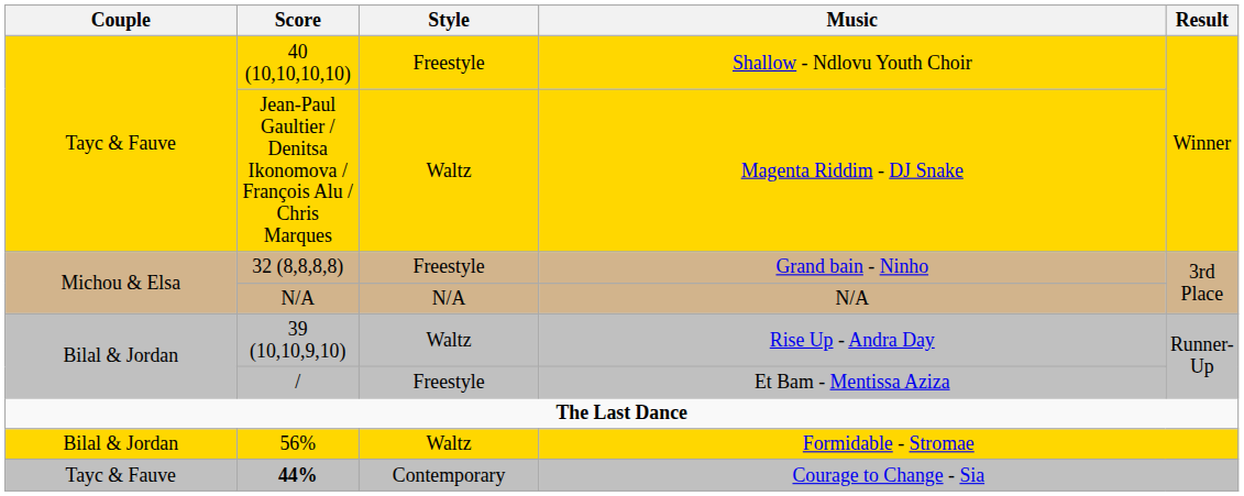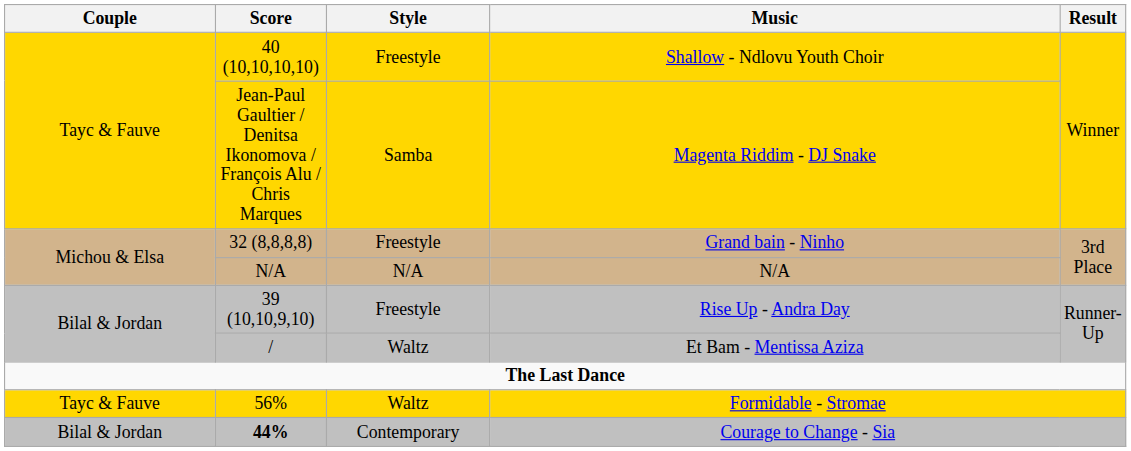 <table class="wikitable" style="width:80%; text-align:center;">
 <tr>
 <th style="width:20%;">Couple</th>
 <th style="width:10%;">Score</th>
 <th style="width:15%;">Style</th>
 <th style="width:60%;">Music</th>
 <th style="width:60%;">Result</th>
 </tr>
 <tr style="background:gold;">
 <td rowspan="2">Tayc & Fauve</td>
 <td style="text-align:center;">40 (10,10,10,10)</td>
 <td style="text-align:center;">Freestyle</td>
 <td><a href='#'>Shallow</a> - Ndlovu Youth Choir</td>
 <td rowspan="2" style="text-align:center;">Winner</td>
 </tr>
 <tr style="background:gold;">
 <td style="text-align:center;">Jean-Paul Gaultier / Denitsa Ikonomova / François Alu / Chris Marques</td>
-<td style="text-align:center;">Waltz</td>
+<td style="text-align:center;">Samba</td>
 <td><a href='#'>Magenta Riddim</a> - <a href='#'>DJ Snake</a></td>
 </tr>
 <tr style="background:tan;">
 <td rowspan="2">Michou & Elsa</td>
 <td style="text-align:center;">32 (8,8,8,8)</td>
 <td style="text-align:center;">Freestyle</td>
 <td><a href='#'>Grand bain</a> - <a href='#'>Ninho</a></td>
 <td rowspan="2" style="text-align:center;">3rd Place</td>
 </tr>
 <tr style="background:tan;">
 <td style="text-align:center;">N/A</td>
 <td style="text-align:center;">N/A</td>
 <td>N/A</td>
 </tr>
 <tr style="background:silver;">
 <td rowspan=2>Bilal & Jordan</td>
 <td style="text-align:center;">39 (10,10,9,10)</td>
-<td style="text-align:center;">Waltz</td>
+<td style="text-align:center;">Freestyle</td>
 <td><a href='#'>Rise Up</a> - <a href='#'>Andra Day</a></td>
 <td rowspan="2" style="text-align:center;">Runner-Up</td>
 </tr>
 <tr style="background:silver;">
 <td style="text-align:center;">/</td>
-<td style="text-align:center;">Freestyle</td>
+<td style="text-align:center;">Waltz</td>
 <td>Et Bam - <a href='#'>Mentissa Aziza</a></td>
 </tr>
 <tr>
 <td colspan=5 style="text-align:center;"><strong>The Last Dance</strong></td>
 </tr>
 <tr style="background:gold;">
-<td>Bilal & Jordan</td>
+<td>Tayc & Fauve</td>
 <td>56%</td>
 <td style="text-align:center;">Waltz</td>
 <td colspan="2"><a href='#'>Formidable</a> - <a href='#'>Stromae</a></td>
 </tr>
 <tr style="background:silver;">
-<td>Tayc & Fauve</td>
+<td>Bilal & Jordan</td>
 <td><strong>44%</strong></td>
 <td>Contemporary</td>
 <td colspan="2"><a href='#'>Courage to Change</a> - <a href='#'>Sia</a></td>
 </tr>
 <tr>
 </tr>
 </table>
